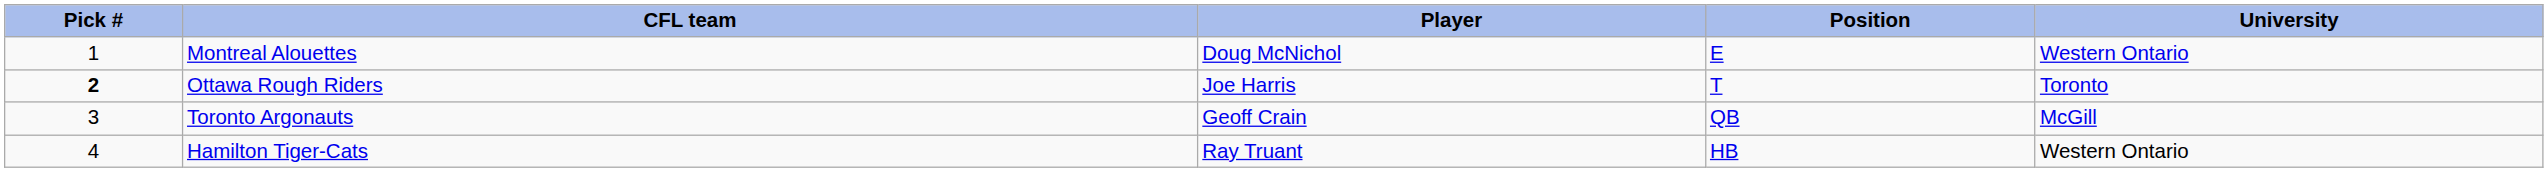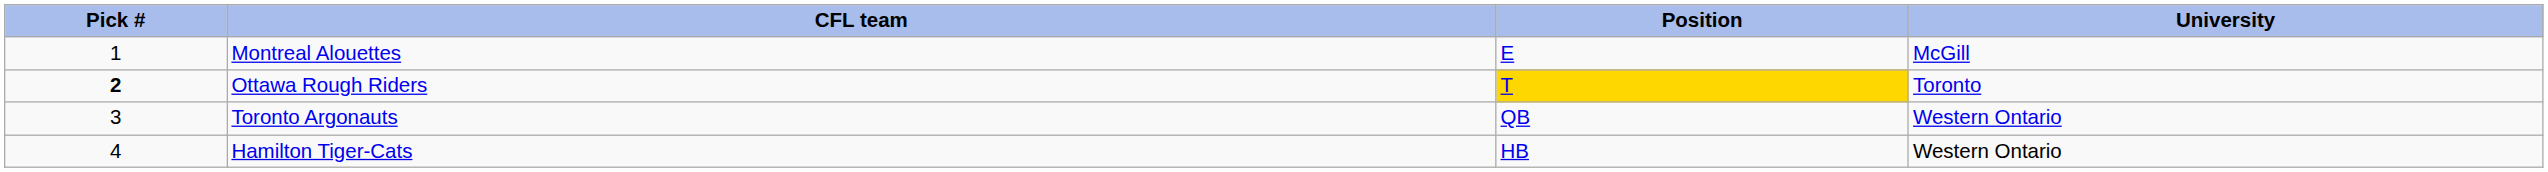 <table class="wikitable" style="width: 100%">
 <tr>
 <th style="background:#A8BDEC;" width=7%>Pick #</th>
 <th width=40% style="background:#A8BDEC;">CFL team</th>
-<th width=20% style="background:#A8BDEC;">Player</th>
 <th width=13% style="background:#A8BDEC;">Position</th>
 <th width=20% style="background:#A8BDEC;">University</th>
 </tr>
 <tr>
 <td align=center>1</td>
 <td><a href='#'>Montreal Alouettes</a></td>
-<td><a href='#'>Doug McNichol</a></td>
 <td><a href='#'>E</a></td>
-<td><a href='#'>Western Ontario</a></td>
+<td><a href='#'>McGill</a></td>
 </tr>
 <tr>
 <td align=center><strong>2</strong></td>
 <td><a href='#'>Ottawa Rough Riders</a></td>
-<td><a href='#'>Joe Harris</a></td>
-<td><a href='#'>T</a></td>
+<td style="background: gold;"><a href='#'>T</a></td>
 <td><a href='#'>Toronto</a></td>
 </tr>
 <tr>
 <td align=center>3</td>
 <td><a href='#'>Toronto Argonauts</a></td>
-<td><a href='#'>Geoff Crain</a></td>
 <td><a href='#'>QB</a></td>
-<td><a href='#'>McGill</a></td>
+<td><a href='#'>Western Ontario</a></td>
 </tr>
 <tr>
 <td align=center>4</td>
 <td><a href='#'>Hamilton Tiger-Cats</a></td>
-<td><a href='#'>Ray Truant</a></td>
 <td><a href='#'>HB</a></td>
 <td>Western Ontario</td>
 </tr>
 </table>
